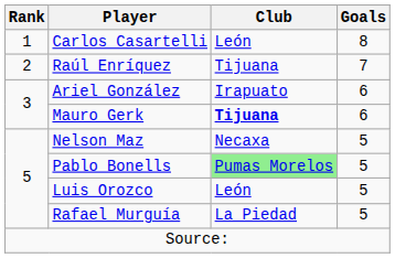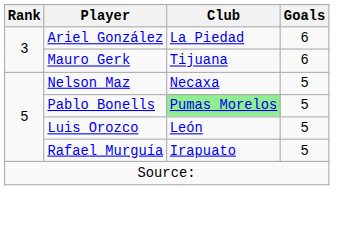 <table class="wikitable">
 <tr>
 <th>Rank</th>
 <th>Player</th>
 <th>Club</th>
 <th>Goals</th>
 </tr>
 <tr>
-<td align=center>1</td>
-<td> <a href='#'>Carlos Casartelli</a></td>
-<td><a href='#'>León</a></td>
-<td align=center>8</td>
-</tr>
-<tr>
-<td align=center>2</td>
-<td> <a href='#'>Raúl Enríquez</a></td>
-<td><a href='#'>Tijuana</a></td>
-<td align=center>7</td>
-</tr>
-<tr>
 <td align=center rowspan=2>3</td>
 <td> <a href='#'>Ariel González</a></td>
-<td><a href='#'>Irapuato</a></td>
+<td><a href='#'>La Piedad</a></td>
 <td align=center>6</td>
 </tr>
 <tr>
 <td> <a href='#'>Mauro Gerk</a></td>
-<td><strong><a href='#'>Tijuana</a></strong></td>
+<td><a href='#'>Tijuana</a></td>
 <td align=center>6</td>
 </tr>
 <tr>
 <td align=center rowspan=4>5</td>
 <td> <a href='#'>Nelson Maz</a></td>
 <td><a href='#'>Necaxa</a></td>
 <td align=center>5</td>
 </tr>
 <tr>
 <td> <a href='#'>Pablo Bonells</a></td>
 <td style="background: lightgreen;"><a href='#'>Pumas Morelos</a></td>
 <td align=center>5</td>
 </tr>
 <tr>
 <td> <a href='#'>Luis Orozco</a></td>
 <td><a href='#'>León</a></td>
 <td align=center>5</td>
 </tr>
 <tr>
 <td> <a href='#'>Rafael Murguía</a></td>
-<td><a href='#'>La Piedad</a></td>
+<td><a href='#'>Irapuato</a></td>
 <td align=center>5</td>
 </tr>
 <tr>
 <td colspan="4" align="center">Source: </td>
 </tr>
 </table>
